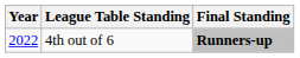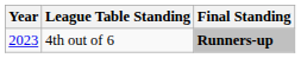 <table class="wikitable">
 <tr>
 <th>Year</th>
 <th>League Table Standing</th>
 <th>Final Standing</th>
 </tr>
 <tr>
-<td><a href='#'>2022</a></td>
+<td><a href='#'>2023</a></td>
 <td>4th out of 6</td>
 <td style="background: silver;"><strong>Runners-up</strong></td>
 </tr>
 </table>
